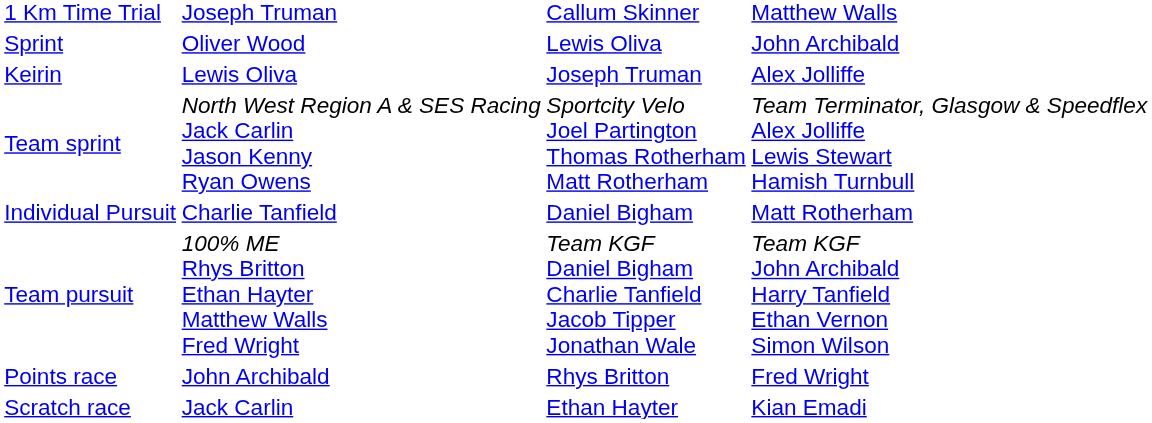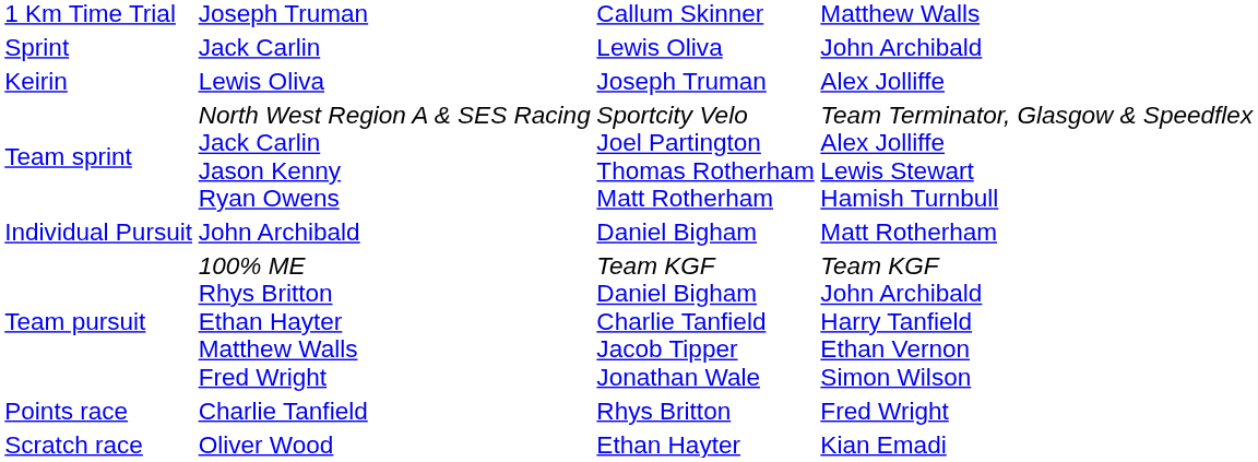 <table>
 <tr style="background:#ccc;">
 </tr>
 <tr>
 <td><a href='#'>1 Km Time Trial</a></td>
 <td><a href='#'>Joseph Truman</a></td>
 <td><a href='#'>Callum Skinner</a></td>
 <td><a href='#'>Matthew Walls</a></td>
 </tr>
 <tr>
 <td><a href='#'>Sprint</a></td>
-<td><a href='#'>Oliver Wood</a></td>
+<td><a href='#'>Jack Carlin</a></td>
 <td><a href='#'>Lewis Oliva</a></td>
 <td><a href='#'>John Archibald</a></td>
 </tr>
 <tr>
 <td><a href='#'>Keirin</a></td>
 <td><a href='#'>Lewis Oliva</a></td>
 <td><a href='#'>Joseph Truman</a></td>
 <td><a href='#'>Alex Jolliffe</a></td>
 </tr>
 <tr>
 <td><a href='#'>Team sprint</a></td>
 <td><em>North West Region A & SES Racing</em><br><a href='#'>Jack Carlin</a><br> <a href='#'>Jason Kenny</a> <br> <a href='#'>Ryan Owens</a></td>
 <td><em>Sportcity Velo</em><br><a href='#'>Joel Partington</a><br> <a href='#'>Thomas Rotherham</a><br> <a href='#'>Matt Rotherham</a></td>
 <td><em>Team Terminator, Glasgow & Speedflex</em><br><a href='#'>Alex Jolliffe</a> <br> <a href='#'>Lewis Stewart</a> <br><a href='#'>Hamish Turnbull</a></td>
 </tr>
 <tr>
 <td><a href='#'>Individual Pursuit</a></td>
-<td><a href='#'>Charlie Tanfield</a></td>
+<td><a href='#'>John Archibald</a></td>
 <td><a href='#'>Daniel Bigham</a></td>
 <td><a href='#'>Matt Rotherham</a></td>
 </tr>
 <tr>
 <td><a href='#'>Team pursuit</a></td>
 <td><em>100% ME</em><br><a href='#'>Rhys Britton</a><br><a href='#'>Ethan Hayter</a><br> <a href='#'>Matthew Walls</a> <br> <a href='#'>Fred Wright</a></td>
 <td><em>Team KGF</em><br><a href='#'>Daniel Bigham</a><br> <a href='#'>Charlie Tanfield</a><br> <a href='#'>Jacob Tipper</a> <br> <a href='#'>Jonathan Wale</a></td>
 <td><em>Team KGF</em><br><a href='#'>John Archibald</a><br> <a href='#'>Harry Tanfield</a><br> <a href='#'>Ethan Vernon</a><br> <a href='#'>Simon Wilson</a></td>
 </tr>
 <tr>
 <td><a href='#'>Points race</a></td>
-<td><a href='#'>John Archibald</a></td>
+<td><a href='#'>Charlie Tanfield</a></td>
 <td><a href='#'>Rhys Britton</a></td>
 <td><a href='#'>Fred Wright</a></td>
 </tr>
 <tr>
 <td><a href='#'>Scratch race</a></td>
-<td><a href='#'>Jack Carlin</a></td>
+<td><a href='#'>Oliver Wood</a></td>
 <td><a href='#'>Ethan Hayter</a></td>
 <td><a href='#'>Kian Emadi</a></td>
 </tr>
 </table>
